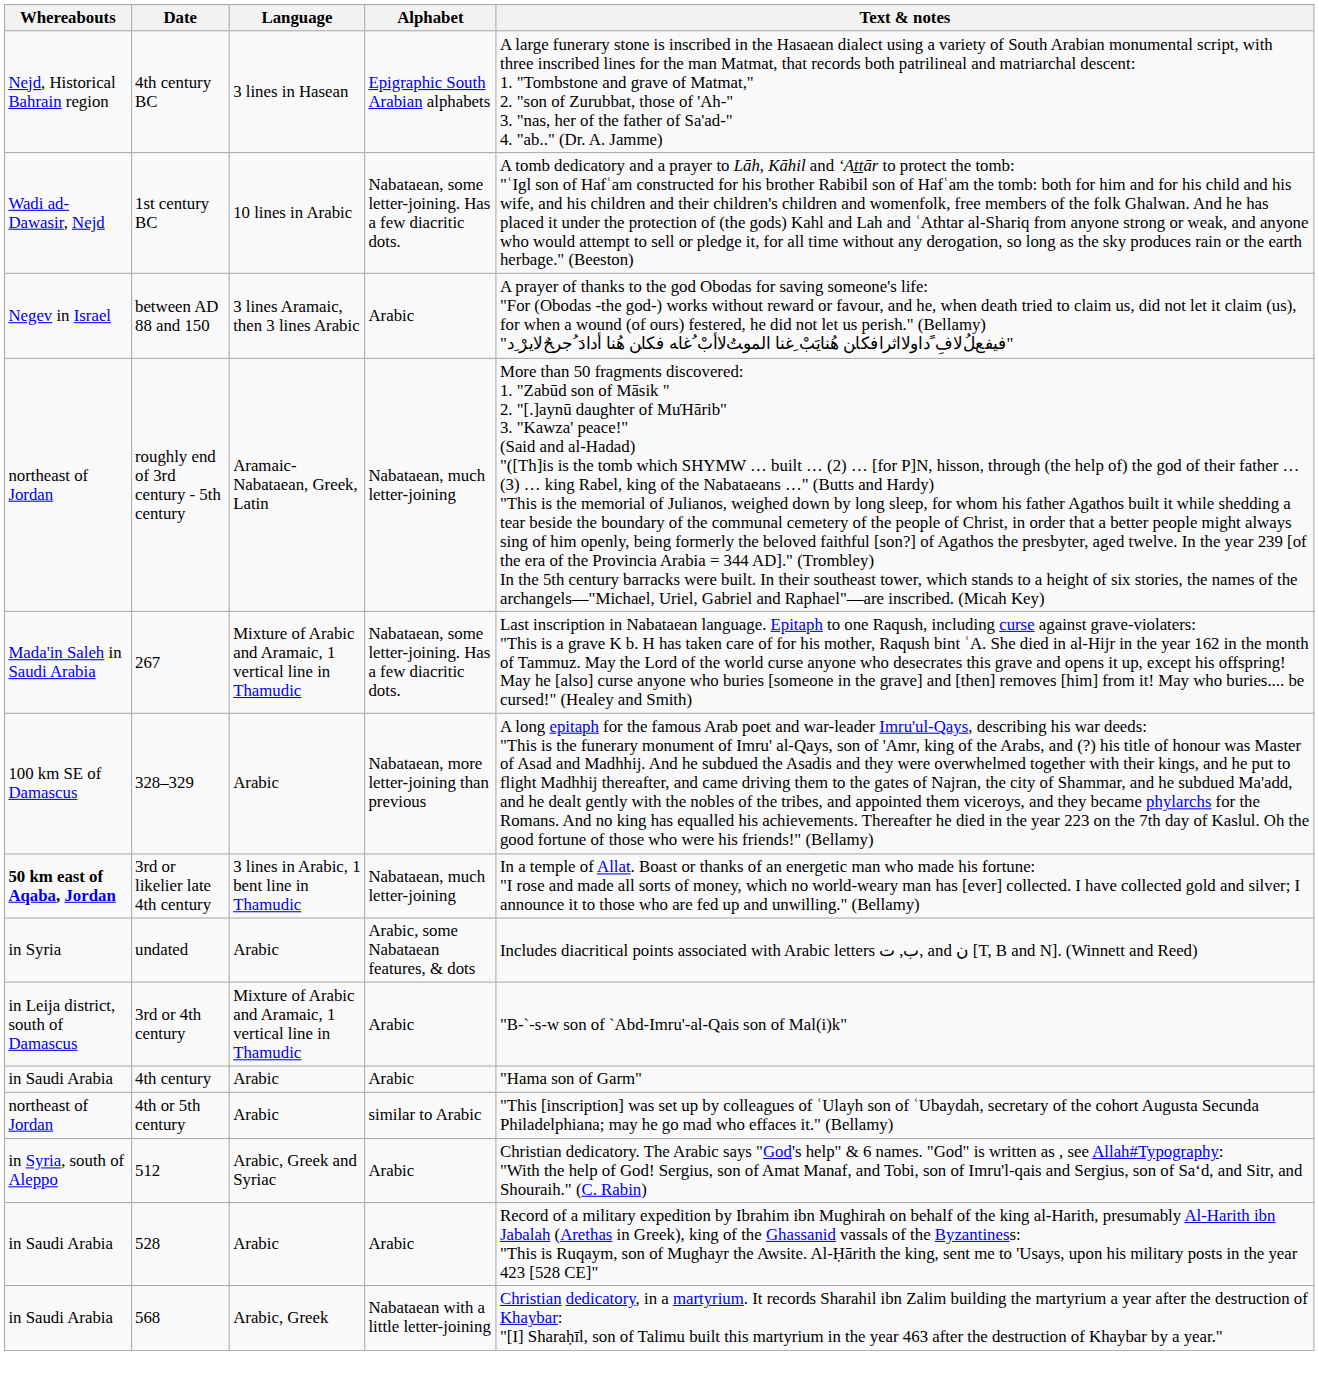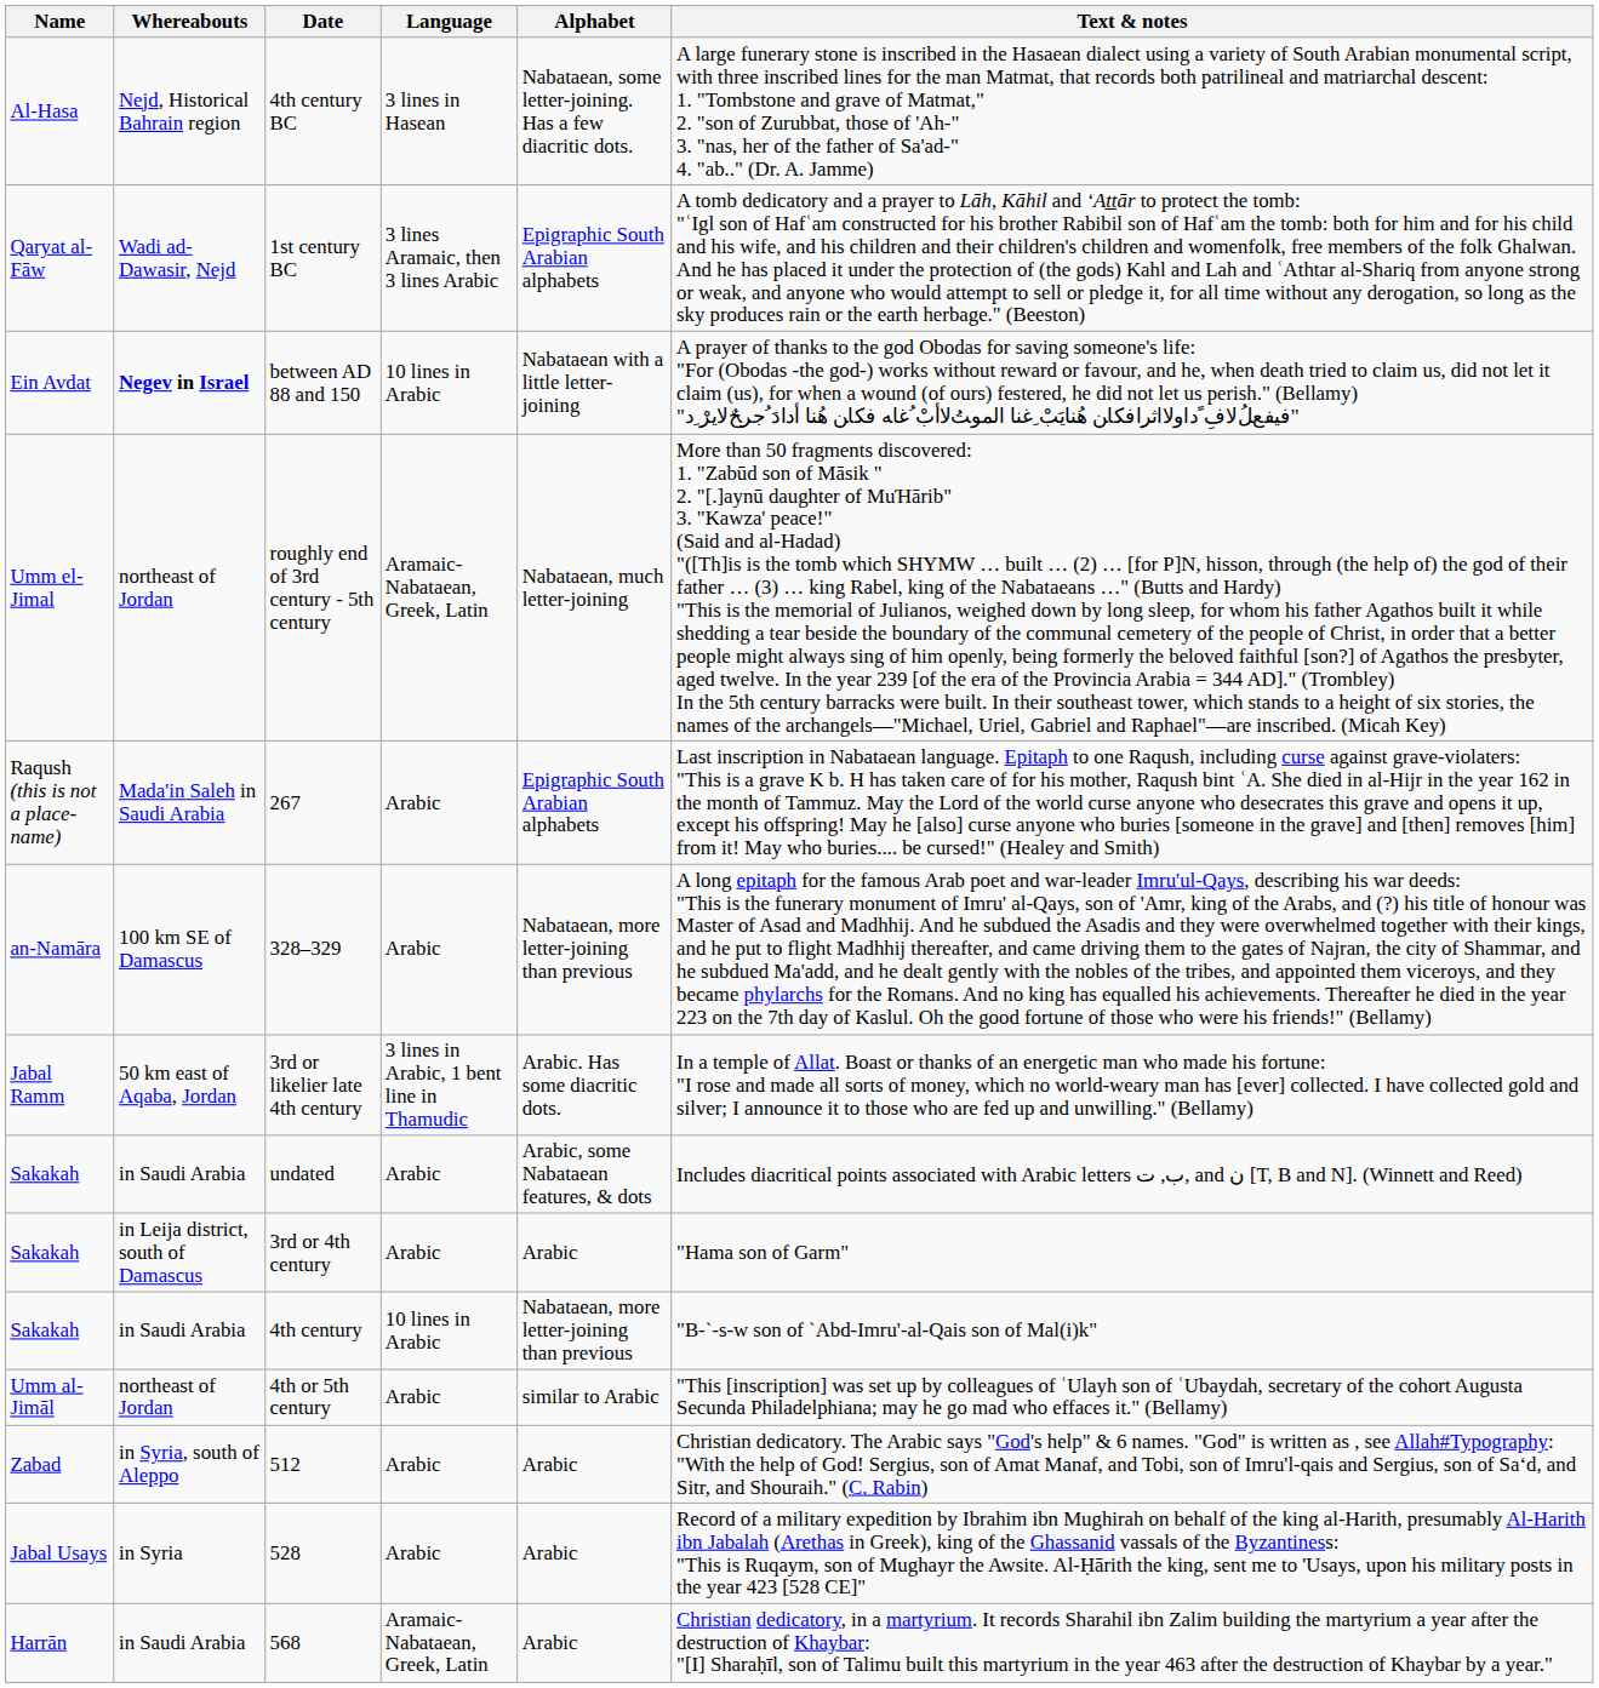 <table class="wikitable">
 <tr>
+<th>Name</th>
 <th>Whereabouts</th>
 <th>Date</th>
 <th>Language</th>
 <th>Alphabet</th>
 <th>Text & notes</th>
 </tr>
 <tr>
+<td><a href='#'>Al-Hasa</a></td>
 <td><a href='#'>Nejd</a>, Historical <a href='#'>Bahrain</a> region</td>
 <td>4th century BC</td>
 <td>3 lines in Hasean</td>
-<td><a href='#'>Epigraphic South Arabian</a> alphabets</td>
+<td>Nabataean, some letter-joining. Has a few diacritic dots.</td>
 <td>A large funerary stone is inscribed in the Hasaean dialect using a variety of South Arabian monumental script, with three inscribed lines for the man Matmat, that records both patrilineal and matriarchal descent:<br>1. "Tombstone and grave of Matmat,"<br>2. "son of Zurubbat, those of 'Ah-"<br>3. "nas, her of the father of Sa'ad-"<br>4. "ab.."<em> </em>(Dr. A. Jamme)</td>
 </tr>
 <tr>
+<td><a href='#'>Qaryat al-Fāw</a></td>
 <td><a href='#'>Wadi ad-Dawasir</a>, <a href='#'>Nejd</a></td>
 <td>1st century BC</td>
-<td>10 lines in Arabic</td>
-<td>Nabataean, some letter-joining. Has a few diacritic dots.</td>
+<td>3 lines Aramaic, then 3 lines Arabic</td>
+<td><a href='#'>Epigraphic South Arabian</a> alphabets</td>
 <td>A tomb dedicatory and a prayer to <em>Lāh</em>, <em>Kāhil </em>and <em>ʻAṯṯār </em>to protect the tomb:<br>"ʿIgl son of Hafʿam constructed for his brother Rabibil son of Hafʿam the tomb: both for him and for his child and his wife, and his children and their children's children and womenfolk, free members of the folk Ghalwan. And he has placed it under the protection of (the gods) Kahl and Lah and ʿAthtar al-Shariq from anyone strong or weak, and anyone who would attempt to sell or pledge it, for all time without any derogation, so long as the sky produces rain or the earth herbage."<em> </em>(Beeston)</td>
 </tr>
 <tr>
-<td><a href='#'>Negev</a> in <a href='#'>Israel</a></td>
+<td><a href='#'>Ein Avdat</a></td>
+<td><strong><a href='#'>Negev</a> in <a href='#'>Israel</a></strong></td>
 <td>between AD 88 and 150</td>
-<td>3 lines Aramaic, then 3 lines Arabic</td>
-<td>Arabic</td>
+<td>10 lines in Arabic</td>
+<td>Nabataean with a little letter-joining</td>
 <td>A prayer of thanks to the god Obodas for saving someone's life:<br>"For (Obodas -the god-) works without reward or favour, and he, when death tried to claim us, did not let it claim (us), for when a wound (of ours) festered, he did not let us perish." (Bellamy)<br>"فيفعﻞُﻻفِ ًداوﻻاثرافكاﻦ هُنايَبْ ِغنا الموﺖُﻻأبْ ُغاﻪ فكاﻦ هُنا أدادَ ُجرﺢٌﻻيرْ ِد"</td>
 </tr>
 <tr>
+<td><a href='#'>Umm el-Jimal</a></td>
 <td>northeast of <a href='#'>Jordan</a></td>
 <td>roughly end of 3rd century - 5th century</td>
 <td>Aramaic-Nabataean, Greek, Latin</td>
 <td>Nabataean, much letter-joining</td>
 <td>More than 50 fragments discovered:<br>1. "Zabūd son of Māsik "<br>2. "[.]aynū daughter of MuΉārib"<br>3. "Kawza' peace!"<br>(Said and al-Hadad)<br>"([Th]is is the tomb which SHYMW … built … (2) … [for P]N, hisson, through (the help of) the god of their father … (3) … king Rabel, king of the Nabataeans …" (Butts and Hardy)<br>"This is the memorial of Julianos, weighed down by long sleep, for whom his father Agathos built it while shedding a tear beside the boundary of the communal cemetery of the people of Christ, in order that a better people might always sing of him openly, being formerly the beloved faithful [son?] of Agathos the presbyter, aged twelve. In the year 239 [of the era of the Provincia Arabia = 344 AD]." (Trombley)<br>In the 5th century barracks were built. In their southeast tower, which stands to a height of six stories, the names of the archangels—"Michael, Uriel, Gabriel and Raphael"—are inscribed. (Micah Key)</td>
 </tr>
 <tr>
+<td>Raqush <em>(this is not a place-name)</em></td>
 <td><a href='#'>Mada'in Saleh</a> in <a href='#'>Saudi Arabia</a></td>
 <td>267</td>
-<td>Mixture of Arabic and Aramaic, 1 vertical line in <a href='#'>Thamudic</a></td>
-<td>Nabataean, some letter-joining. Has a few diacritic dots.</td>
+<td>Arabic</td>
+<td><a href='#'>Epigraphic South Arabian</a> alphabets</td>
 <td>Last inscription in Nabataean language. <a href='#'>Epitaph</a> to one Raqush, including <a href='#'>curse</a> against grave-violaters:<br>"This is a grave K b. H has taken care of for his mother, Raqush bint ʿA. She died in al-Hijr in the year 162 in the month of Tammuz. May the Lord of the world curse anyone who desecrates this grave and opens it up, except his offspring! May he [also] curse anyone who buries [someone in the grave] and [then] removes [him] from it! May who buries.... be cursed!"<em> </em>(Healey and Smith)</td>
 </tr>
 <tr>
+<td><a href='#'>an-Namāra</a></td>
 <td>100 km SE of <a href='#'>Damascus</a></td>
 <td>328–329</td>
 <td>Arabic</td>
 <td>Nabataean, more letter-joining than previous</td>
 <td>A long <a href='#'>epitaph</a> for the famous Arab poet and war-leader <a href='#'>Imru'ul-Qays</a>, describing his war deeds:<br>"This is the funerary monument of Imru' al-Qays, son of 'Amr, king of the Arabs, and (?) his title of honour was Master of Asad and Madhhij. And he subdued the Asadis and they were overwhelmed together with their kings, and he put to flight Madhhij thereafter, and came driving them to the gates of Najran, the city of Shammar, and he subdued Ma'add, and he dealt gently with the nobles of the tribes, and appointed them viceroys, and they became <a href='#'>phylarchs</a> for the Romans. And no king has equalled his achievements. Thereafter he died in the year 223 on the 7th day of Kaslul. Oh the good fortune of those who were his friends!" (Bellamy)</td>
 </tr>
 <tr>
-<td><strong>50 km east of <a href='#'>Aqaba</a>, <a href='#'>Jordan</a></strong></td>
+<td><a href='#'>Jabal Ramm</a></td>
+<td>50 km east of <a href='#'>Aqaba</a>, <a href='#'>Jordan</a></td>
 <td>3rd or likelier late 4th century</td>
 <td>3 lines in Arabic, 1 bent line in <a href='#'>Thamudic</a></td>
-<td>Nabataean, much letter-joining</td>
+<td>Arabic. Has some diacritic dots.</td>
 <td>In a temple of <a href='#'>Allat</a>. Boast or thanks of an energetic man who made his fortune:<br>"I rose and made all sorts of money, which no world-weary man has [ever] collected. I have collected gold and silver; I announce it to those who are fed up and unwilling." (Bellamy)</td>
 </tr>
 <tr>
-<td>in Syria</td>
+<td><a href='#'>Sakakah</a></td>
+<td>in Saudi Arabia</td>
 <td>undated</td>
 <td>Arabic</td>
 <td>Arabic, some Nabataean features, & dots</td>
 <td>Includes diacritical points associated with Arabic letters ب, ت, and ن [T, B and N]. (Winnett and Reed)</td>
 </tr>
 <tr>
+<td><a href='#'>Sakakah</a></td>
 <td>in Leija district, south of <a href='#'>Damascus</a></td>
 <td>3rd or 4th century</td>
-<td>Mixture of Arabic and Aramaic, 1 vertical line in <a href='#'>Thamudic</a></td>
-<td>Arabic</td>
-<td>"B-`-s-w son of `Abd-Imru'-al-Qais son of Mal(i)k"</td>
-</tr>
-<tr>
-<td>in Saudi Arabia</td>
-<td>4th century</td>
 <td>Arabic</td>
 <td>Arabic</td>
 <td>"Hama son of Garm"</td>
 </tr>
 <tr>
+<td><a href='#'>Sakakah</a></td>
+<td>in Saudi Arabia</td>
+<td>4th century</td>
+<td>10 lines in Arabic</td>
+<td>Nabataean, more letter-joining than previous</td>
+<td>"B-`-s-w son of `Abd-Imru'-al-Qais son of Mal(i)k"</td>
+</tr>
+<tr>
+<td><a href='#'>Umm al-Jimāl</a></td>
 <td>northeast of <a href='#'>Jordan</a></td>
 <td>4th or 5th century</td>
 <td>Arabic</td>
 <td>similar to Arabic</td>
 <td>"This [inscription] was set up by colleagues of ʿUlayh son of ʿUbaydah, secretary of the cohort Augusta Secunda Philadelphiana; may he go mad who effaces it." (Bellamy)</td>
 </tr>
 <tr>
+<td><a href='#'>Zabad</a></td>
 <td>in <a href='#'>Syria</a>, south of <a href='#'>Aleppo</a></td>
 <td>512</td>
-<td>Arabic, Greek and Syriac</td>
+<td>Arabic</td>
 <td>Arabic</td>
 <td>Christian dedicatory. The Arabic says "<a href='#'>God</a>'s help" & 6 names. "God" is written as  , see <a href='#'>Allah#Typography</a>:<br>"With the help of God! Sergius, son of Amat Manaf, and Tobi, son of Imru'l-qais and Sergius, son of Sa‘d, and Sitr, and Shouraih." (<a href='#'>C. Rabin</a>)</td>
 </tr>
 <tr>
-<td>in Saudi Arabia</td>
+<td><a href='#'>Jabal Usays</a></td>
+<td>in Syria</td>
 <td>528</td>
 <td>Arabic</td>
 <td>Arabic</td>
 <td>Record of a military expedition by Ibrahim ibn Mughirah on behalf of the king al-Harith, presumably <a href='#'>Al-Harith ibn Jabalah</a> (<a href='#'>Arethas</a> in Greek), king of the <a href='#'>Ghassanid</a> vassals of the <a href='#'>Byzantines</a>s:<br>"This is Ruqaym, son of Mughayr the Awsite. Al-Ḥārith the king, sent me to 'Usays, upon his military posts in the year 423 [528 CE]"</td>
 </tr>
 <tr>
+<td><a href='#'>Harrān</a></td>
 <td>in Saudi Arabia</td>
 <td>568</td>
-<td>Arabic, Greek</td>
-<td>Nabataean with a little letter-joining</td>
+<td>Aramaic-Nabataean, Greek, Latin</td>
+<td>Arabic</td>
 <td><a href='#'>Christian</a> <a href='#'>dedicatory</a>, in a <a href='#'>martyrium</a>. It records Sharahil ibn Zalim building the martyrium a year after the destruction of <a href='#'>Khaybar</a>:<br>"[I] Sharaḥīl, son of Talimu built this martyrium in the year 463 after the destruction of Khaybar by a year."</td>
 </tr>
 </table>
